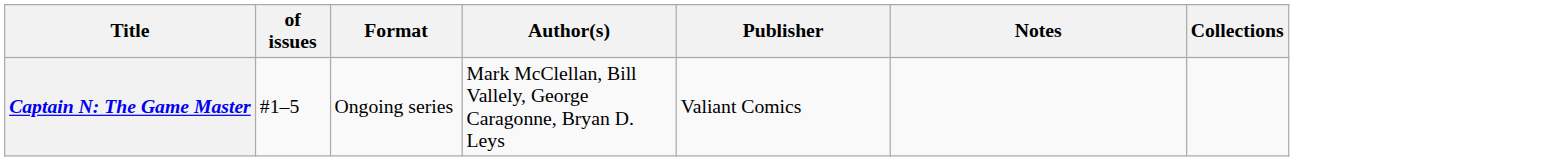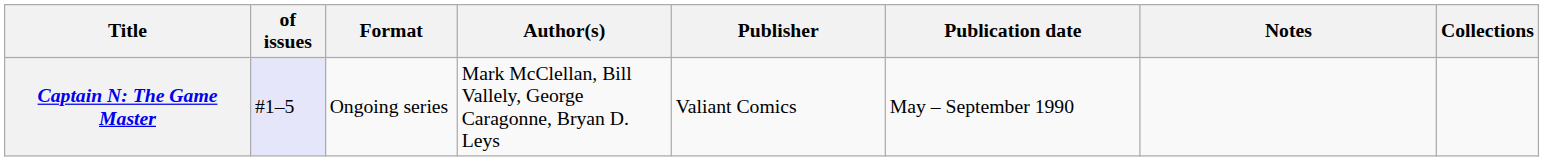 <table class="wikitable">
 <tr>
 <th>Title</th>
 <th style="width:40pt"> of issues</th>
 <th style="width:75pt">Format</th>
 <th style="width:125pt">Author(s)</th>
 <th style="width:125pt">Publisher</th>
+<th style="width:150pt">Publication date</th>
 <th style="width:175pt">Notes</th>
 <th>Collections</th>
 </tr>
 <tr>
 <th><em><a href='#'>Captain N: The Game Master</a></em></th>
-<td>#1–5</td>
+<td style="background: lavender;">#1–5</td>
 <td>Ongoing series</td>
 <td>Mark McClellan, Bill Vallely, George Caragonne, Bryan D. Leys</td>
 <td>Valiant Comics</td>
+<td>May – September 1990</td>
 <td></td>
 <td></td>
 </tr>
 </table>
